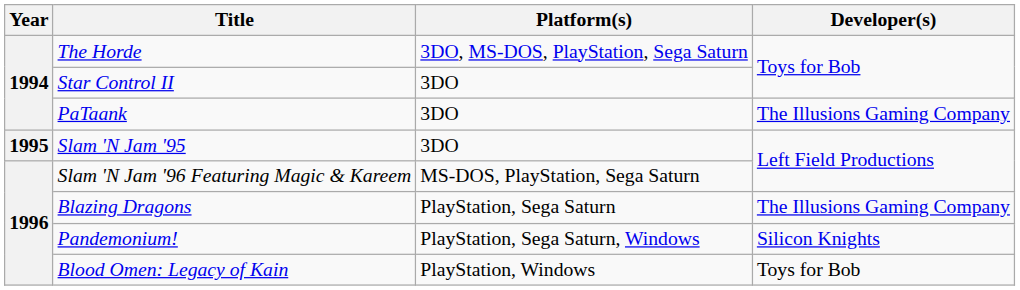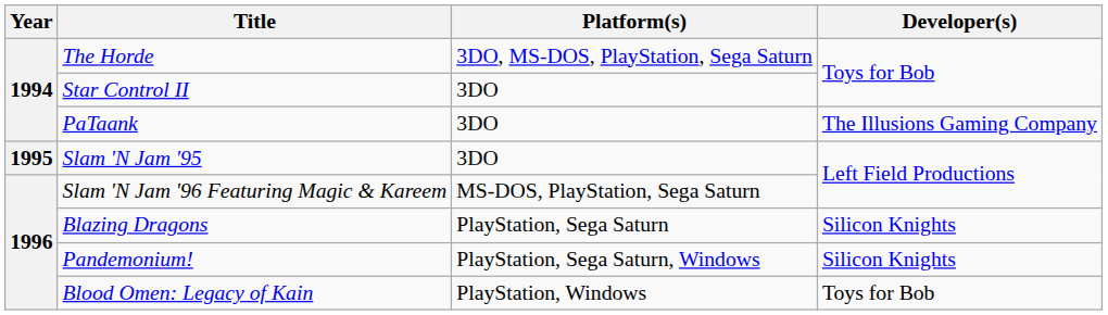 <table class="wikitable sortable plainrowheaders">
 <tr>
 <th scope="col">Year</th>
 <th scope="col">Title</th>
 <th scope="col">Platform(s)</th>
 <th scope="col">Developer(s)</th>
 </tr>
 <tr>
 <th scope="row" rowspan="3">1994</th>
 <td><em><a href='#'>The Horde</a></em></td>
 <td><a href='#'>3DO</a>, <a href='#'>MS-DOS</a>, <a href='#'>PlayStation</a>, <a href='#'>Sega Saturn</a></td>
 <td rowspan="2"><a href='#'>Toys for Bob</a></td>
 </tr>
 <tr>
 <td><em><a href='#'>Star Control II</a></em></td>
 <td>3DO</td>
 </tr>
 <tr>
 <td><em><a href='#'>PaTaank</a></em></td>
 <td>3DO</td>
 <td><a href='#'>The Illusions Gaming Company</a></td>
 </tr>
 <tr>
 <th scope="row">1995</th>
 <td><em><a href='#'>Slam 'N Jam '95</a></em></td>
 <td>3DO</td>
 <td rowspan="2"><a href='#'>Left Field Productions</a></td>
 </tr>
 <tr>
 <th scope="row" rowspan="4">1996</th>
 <td><em>Slam 'N Jam '96 Featuring Magic & Kareem</em></td>
 <td>MS-DOS, PlayStation, Sega Saturn</td>
 </tr>
 <tr>
 <td><em><a href='#'>Blazing Dragons</a></em></td>
 <td>PlayStation, Sega Saturn</td>
-<td><a href='#'>The Illusions Gaming Company</a></td>
+<td><a href='#'>Silicon Knights</a></td>
 </tr>
 <tr>
 <td><em><a href='#'>Pandemonium!</a></em></td>
 <td>PlayStation, Sega Saturn, <a href='#'>Windows</a></td>
 <td><a href='#'>Silicon Knights</a></td>
 </tr>
 <tr>
 <td><em><a href='#'>Blood Omen: Legacy of Kain</a></em></td>
 <td>PlayStation, Windows</td>
 <td>Toys for Bob</td>
 </tr>
 </table>
